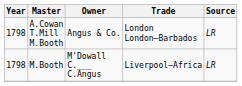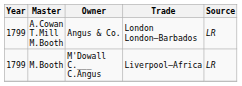 <table class=" wikitable">
 <tr>
 <th>Year</th>
 <th>Master</th>
 <th>Owner</th>
 <th>Trade</th>
 <th>Source</th>
 </tr>
 <tr>
-<td>1798</td>
+<td>1799</td>
 <td>A.Cowan<br>T.Mill<br>M.Booth</td>
 <td>Angus & Co.</td>
 <td>London<br>London–Barbados</td>
 <td><em>LR</em></td>
 </tr>
 <tr>
-<td>1798</td>
+<td>1799</td>
 <td>M.Booth</td>
 <td>M'Dowall<br>C.___<br>C.Angus</td>
 <td>Liverpool–Africa</td>
 <td><em>LR</em></td>
 </tr>
 <tr>
 </tr>
 </table>
